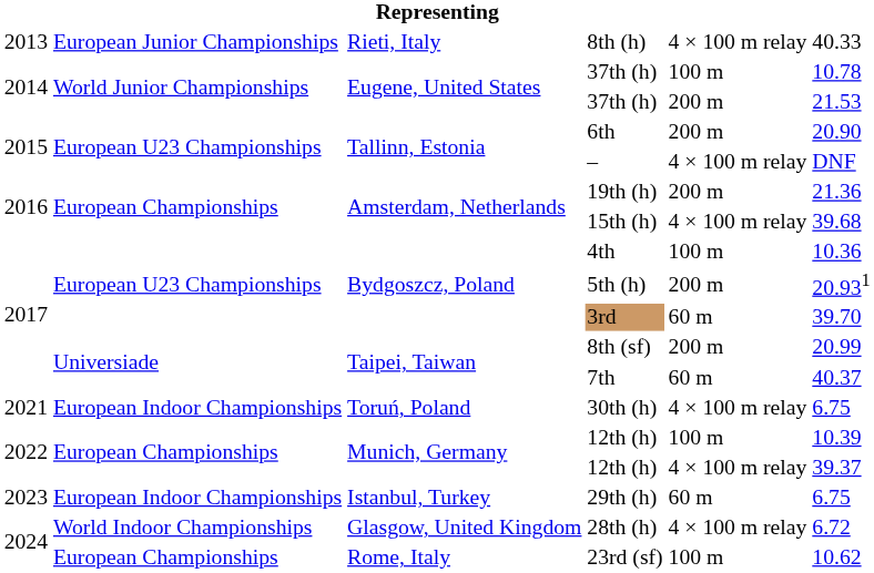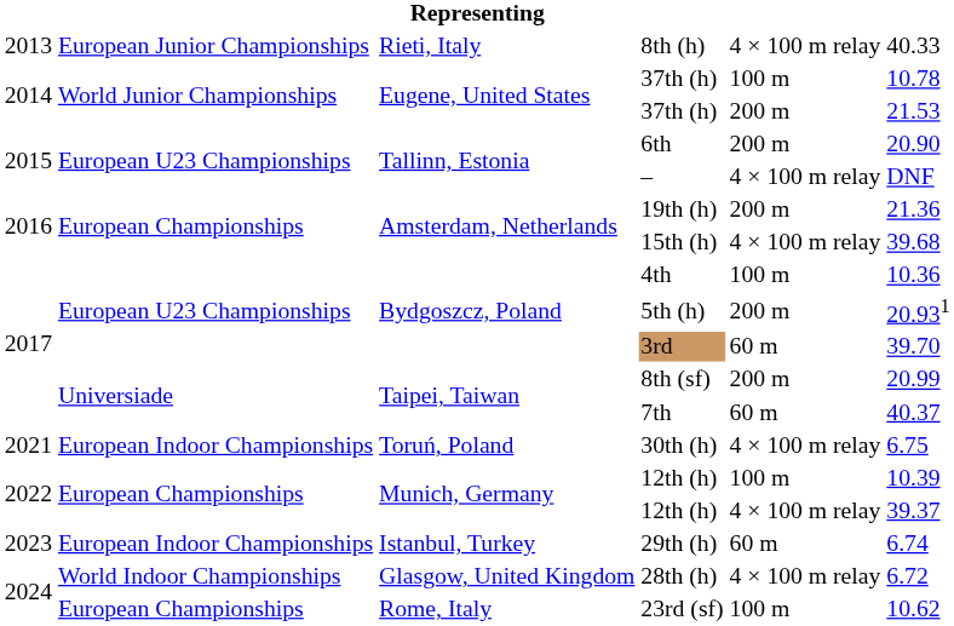 <table>
 <tr>
 <th colspan="6">Representing </th>
 </tr>
 <tr>
 <td>2013</td>
 <td><a href='#'>European Junior Championships</a></td>
 <td><a href='#'>Rieti, Italy</a></td>
 <td>8th (h)</td>
 <td>4 × 100 m relay</td>
 <td>40.33</td>
 </tr>
 <tr>
 <td rowspan=2>2014</td>
 <td rowspan=2><a href='#'>World Junior Championships</a></td>
 <td rowspan=2><a href='#'>Eugene, United States</a></td>
 <td>37th (h)</td>
 <td>100 m</td>
 <td><a href='#'>10.78</a></td>
 </tr>
 <tr>
 <td>37th (h)</td>
 <td>200 m</td>
 <td><a href='#'>21.53</a></td>
 </tr>
 <tr>
 <td rowspan=2>2015</td>
 <td rowspan=2><a href='#'>European U23 Championships</a></td>
 <td rowspan=2><a href='#'>Tallinn, Estonia</a></td>
 <td>6th</td>
 <td>200 m</td>
 <td><a href='#'>20.90</a></td>
 </tr>
 <tr>
 <td>–</td>
 <td>4 × 100 m relay</td>
 <td><a href='#'>DNF</a></td>
 </tr>
 <tr>
 <td rowspan=2>2016</td>
 <td rowspan=2><a href='#'>European Championships</a></td>
 <td rowspan=2><a href='#'>Amsterdam, Netherlands</a></td>
 <td>19th (h)</td>
 <td>200 m</td>
 <td><a href='#'>21.36</a></td>
 </tr>
 <tr>
 <td>15th (h)</td>
 <td>4 × 100 m relay</td>
 <td><a href='#'>39.68</a></td>
 </tr>
 <tr>
 <td rowspan=5>2017</td>
 <td rowspan=3><a href='#'>European U23 Championships</a></td>
 <td rowspan=3><a href='#'>Bydgoszcz, Poland</a></td>
 <td>4th</td>
 <td>100 m</td>
 <td><a href='#'>10.36</a></td>
 </tr>
 <tr>
 <td>5th (h)</td>
 <td>200 m</td>
 <td><a href='#'>20.93</a><sup>1</sup></td>
 </tr>
 <tr>
 <td bgcolor=cc9966>3rd</td>
 <td>60 m</td>
 <td><a href='#'>39.70</a></td>
 </tr>
 <tr>
 <td rowspan=2><a href='#'>Universiade</a></td>
 <td rowspan=2><a href='#'>Taipei, Taiwan</a></td>
 <td>8th (sf)</td>
 <td>200 m</td>
 <td><a href='#'>20.99</a></td>
 </tr>
 <tr>
 <td>7th</td>
 <td>60 m</td>
 <td><a href='#'>40.37</a></td>
 </tr>
 <tr>
 <td>2021</td>
 <td><a href='#'>European Indoor Championships</a></td>
 <td><a href='#'>Toruń, Poland</a></td>
 <td>30th (h)</td>
 <td>4 × 100 m relay</td>
 <td><a href='#'>6.75</a></td>
 </tr>
 <tr>
 <td rowspan=2>2022</td>
 <td rowspan=2><a href='#'>European Championships</a></td>
 <td rowspan=2><a href='#'>Munich, Germany</a></td>
 <td>12th (h)</td>
 <td>100 m</td>
 <td><a href='#'>10.39</a></td>
 </tr>
 <tr>
 <td>12th (h)</td>
 <td>4 × 100 m relay</td>
 <td><a href='#'>39.37</a></td>
 </tr>
 <tr>
 <td>2023</td>
 <td><a href='#'>European Indoor Championships</a></td>
 <td><a href='#'>Istanbul, Turkey</a></td>
 <td>29th (h)</td>
 <td>60 m</td>
-<td><a href='#'>6.75</a></td>
+<td><a href='#'>6.74</a></td>
 </tr>
 <tr>
 <td rowspan=2>2024</td>
 <td><a href='#'>World Indoor Championships</a></td>
 <td><a href='#'>Glasgow, United Kingdom</a></td>
 <td>28th (h)</td>
 <td>4 × 100 m relay</td>
 <td><a href='#'>6.72</a></td>
 </tr>
 <tr>
 <td><a href='#'>European Championships</a></td>
 <td><a href='#'>Rome, Italy</a></td>
 <td>23rd (sf)</td>
 <td>100 m</td>
 <td><a href='#'>10.62</a></td>
 </tr>
 </table>
